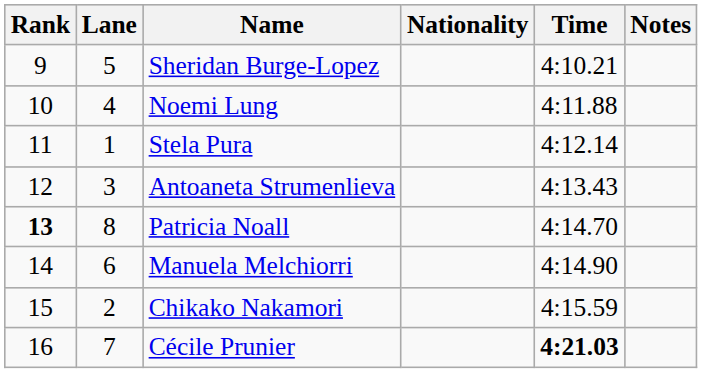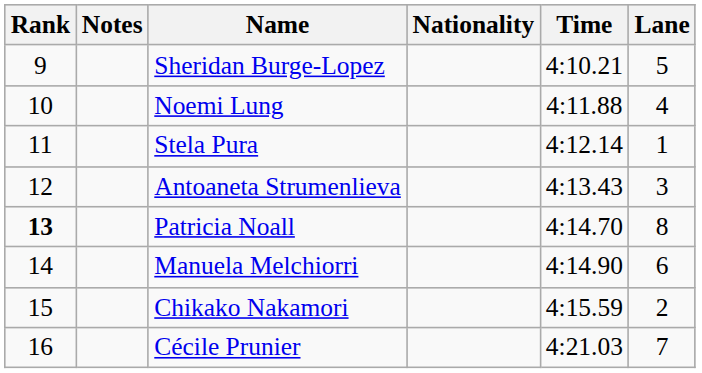 <table class="wikitable sortable" style="text-align:center">
 <tr>
 <th>Rank</th>
-<th>Lane</th>
+<th>Notes</th>
 <th>Name</th>
 <th>Nationality</th>
 <th>Time</th>
-<th>Notes</th>
+<th>Lane</th>
 </tr>
 <tr>
 <td>9</td>
-<td>5</td>
+<td></td>
 <td align=left><a href='#'>Sheridan Burge-Lopez</a></td>
 <td align=left></td>
 <td>4:10.21</td>
-<td></td>
+<td>5</td>
 </tr>
 <tr>
 <td>10</td>
-<td>4</td>
+<td></td>
 <td align=left><a href='#'>Noemi Lung</a></td>
 <td align=left></td>
 <td>4:11.88</td>
-<td></td>
+<td>4</td>
 </tr>
 <tr>
 <td>11</td>
-<td>1</td>
+<td></td>
 <td align=left><a href='#'>Stela Pura</a></td>
 <td align=left></td>
 <td>4:12.14</td>
-<td></td>
+<td>1</td>
 </tr>
 <tr>
 <td>12</td>
-<td>3</td>
+<td></td>
 <td align=left><a href='#'>Antoaneta Strumenlieva</a></td>
 <td align=left></td>
 <td>4:13.43</td>
-<td></td>
+<td>3</td>
 </tr>
 <tr>
 <td><strong>13</strong></td>
-<td>8</td>
+<td></td>
 <td align=left><a href='#'>Patricia Noall</a></td>
 <td align=left></td>
 <td>4:14.70</td>
-<td></td>
+<td>8</td>
 </tr>
 <tr>
 <td>14</td>
-<td>6</td>
+<td></td>
 <td align=left><a href='#'>Manuela Melchiorri</a></td>
 <td align=left></td>
 <td>4:14.90</td>
-<td></td>
+<td>6</td>
 </tr>
 <tr>
 <td>15</td>
-<td>2</td>
+<td></td>
 <td align=left><a href='#'>Chikako Nakamori</a></td>
 <td align=left></td>
 <td>4:15.59</td>
-<td></td>
+<td>2</td>
 </tr>
 <tr>
 <td>16</td>
-<td>7</td>
+<td></td>
 <td align=left><a href='#'>Cécile Prunier</a></td>
 <td align=left></td>
-<td><strong>4:21.03</strong></td>
-<td></td>
+<td>4:21.03</td>
+<td>7</td>
 </tr>
 </table>
